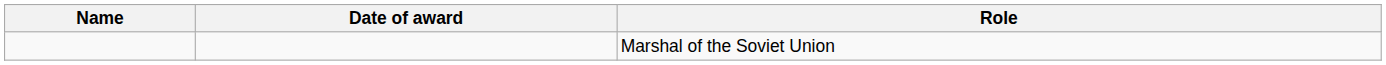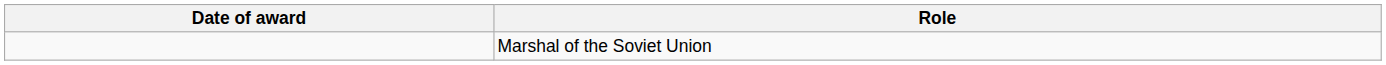 <table class="wikitable sortable" width="100%">
 <tr>
-<th>Name</th>
 <th>Date of award</th>
 <th>Role</th>
 </tr>
 <tr>
-<td><strong></strong><br></td>
 <td></td>
 <td>Marshal of the Soviet Union</td>
 </tr>
 </table>
